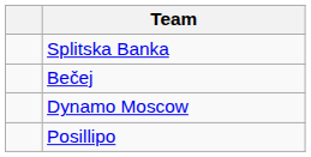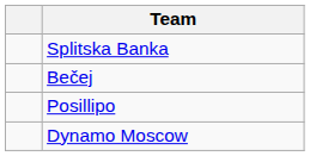 <table class="wikitable" style="text-align:center">
 <tr>
 <th width=25></th>
 <th width=220>Team</th>
 </tr>
 <tr>
 <td></td>
 <td align=left> <a href='#'>Splitska Banka</a></td>
 </tr>
 <tr>
 <td></td>
 <td align=left> <a href='#'>Bečej</a></td>
 </tr>
 <tr>
 <td></td>
-<td align=left> <a href='#'>Dynamo Moscow</a></td>
+<td align=left> <a href='#'>Posillipo</a></td>
 </tr>
 <tr>
 <td></td>
-<td align=left> <a href='#'>Posillipo</a></td>
+<td align=left> <a href='#'>Dynamo Moscow</a></td>
 </tr>
 </table>
